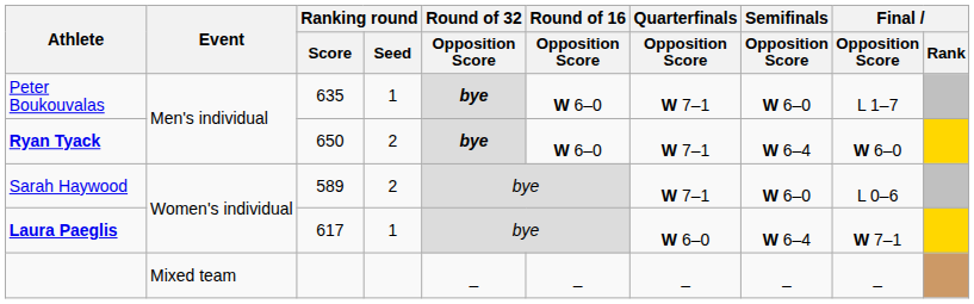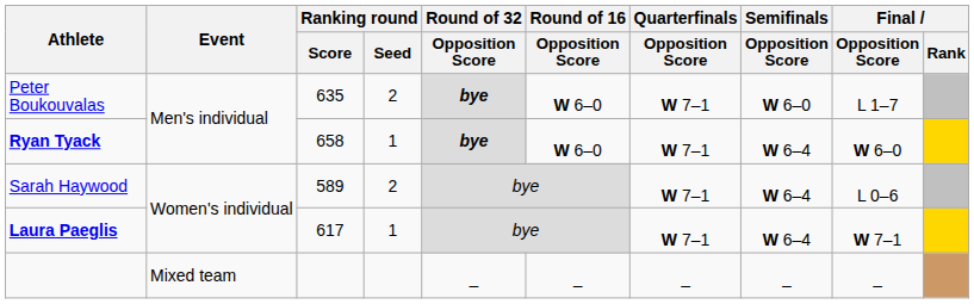 <table class=wikitable style=font-size:90%;text-align:center>
 <tr>
 <th rowspan=2 style="width:8em;">Athlete</th>
 <th rowspan=2>Event</th>
 <th colspan=2>Ranking round</th>
 <th>Round of 32</th>
 <th>Round of 16</th>
 <th>Quarterfinals</th>
 <th>Semifinals</th>
 <th colspan=2>Final / </th>
 </tr>
 <tr style="font-size:95%">
 <th>Score</th>
 <th>Seed</th>
 <th>Opposition<br>Score</th>
 <th>Opposition<br>Score</th>
 <th>Opposition<br>Score</th>
 <th>Opposition<br>Score</th>
 <th>Opposition<br>Score</th>
 <th>Rank</th>
 </tr>
 <tr>
 <td align=left><a href='#'>Peter Boukouvalas</a></td>
 <td align=left rowspan=2>Men's individual</td>
 <td>635</td>
-<td>1</td>
+<td>2</td>
 <td style="text-align:center; background:#dcdcdc;"><strong><em>bye</em></strong></td>
 <td> <br> <strong>W</strong> 6–0</td>
 <td> <br> <strong>W</strong> 7–1</td>
 <td> <br> <strong>W</strong> 6–0</td>
 <td> <br> L 1–7</td>
 <td bgcolor=silver></td>
 </tr>
 <tr>
 <td align=left><strong><a href='#'>Ryan Tyack</a></strong></td>
-<td>650</td>
-<td>2</td>
+<td>658</td>
+<td>1</td>
 <td style="text-align:center; background:#dcdcdc;"><strong><em>bye</em></strong></td>
 <td> <br> <strong>W</strong> 6–0</td>
 <td> <br> <strong>W</strong> 7–1</td>
 <td> <br> <strong>W</strong> 6–4</td>
 <td> <br> <strong>W</strong> 6–0</td>
 <td bgcolor=gold></td>
 </tr>
 <tr>
 <td align=left><a href='#'>Sarah Haywood</a></td>
 <td align=left rowspan=2>Women's individual</td>
 <td>589</td>
 <td>2</td>
 <td style="text-align:center; background:#dcdcdc;" colspan=2><em>bye</em></td>
 <td> <br> <strong>W</strong> 7–1</td>
-<td> <br> <strong>W</strong> 6–0</td>
+<td> <br> <strong>W</strong> 6–4</td>
 <td> <br> L 0–6</td>
 <td bgcolor=silver></td>
 </tr>
 <tr>
 <td align=left><strong><a href='#'>Laura Paeglis</a></strong></td>
 <td>617</td>
 <td>1</td>
 <td style="text-align:center; background:#dcdcdc;" colspan=2><em>bye</em></td>
-<td> <br> <strong>W</strong> 6–0</td>
+<td> <br> <strong>W</strong> 7–1</td>
 <td> <br> <strong>W</strong> 6–4</td>
 <td> <br> <strong>W</strong> 7–1</td>
 <td bgcolor=gold></td>
 </tr>
 <tr>
 <td align=left></td>
 <td align=left>Mixed team</td>
 <td></td>
 <td></td>
 <td><br> –</td>
 <td><br> –</td>
 <td><br> –</td>
 <td><br> –</td>
 <td><br> –</td>
 <td bgcolor=cc9966></td>
 </tr>
 </table>
